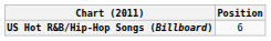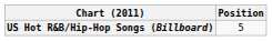 <table class="wikitable plainrowheaders" style="text-align:center">
 <tr>
 <th scope="col">Chart (2011)</th>
 <th scope="col">Position</th>
 </tr>
 <tr>
 <th scope="row">US Hot R&B/Hip-Hop Songs (<em>Billboard</em>)</th>
-<td>6</td>
+<td>5</td>
 </tr>
 </table>
